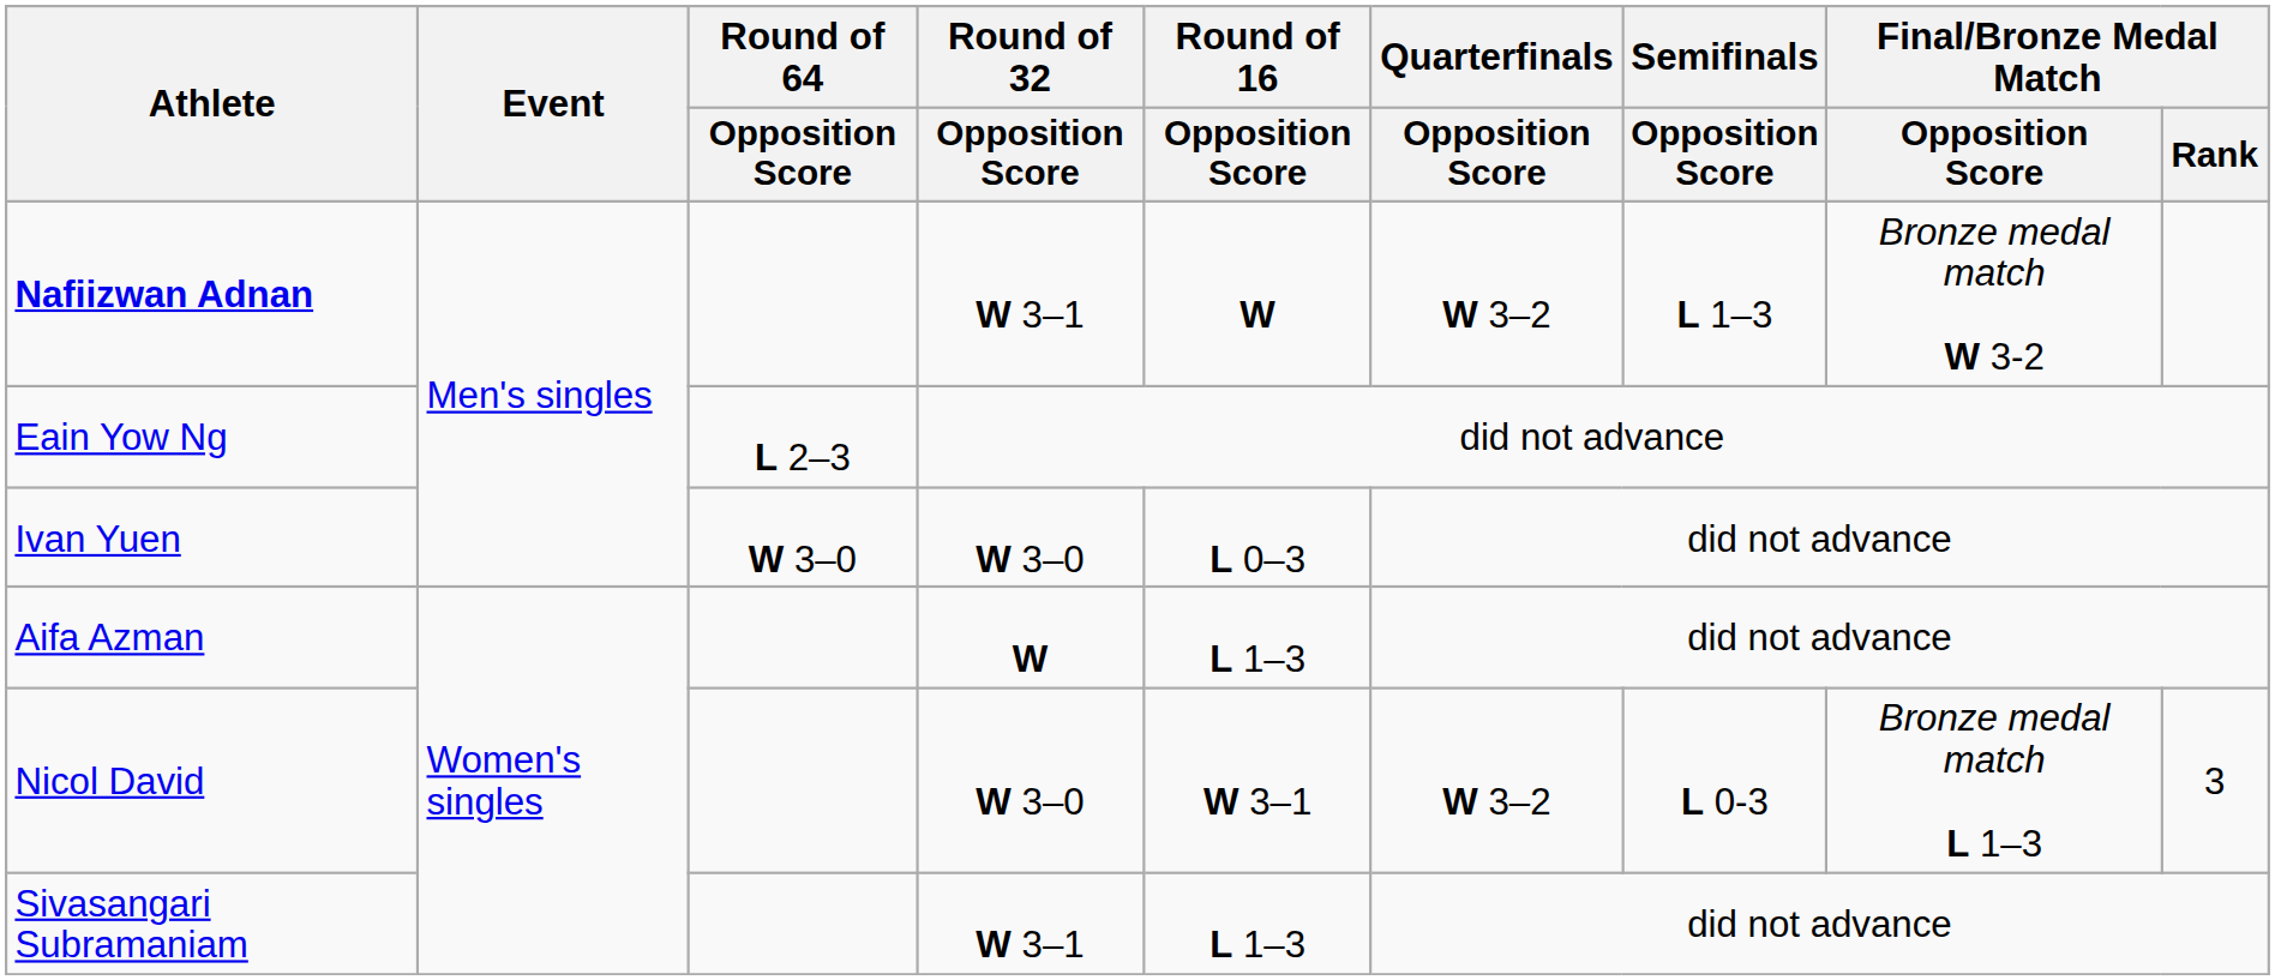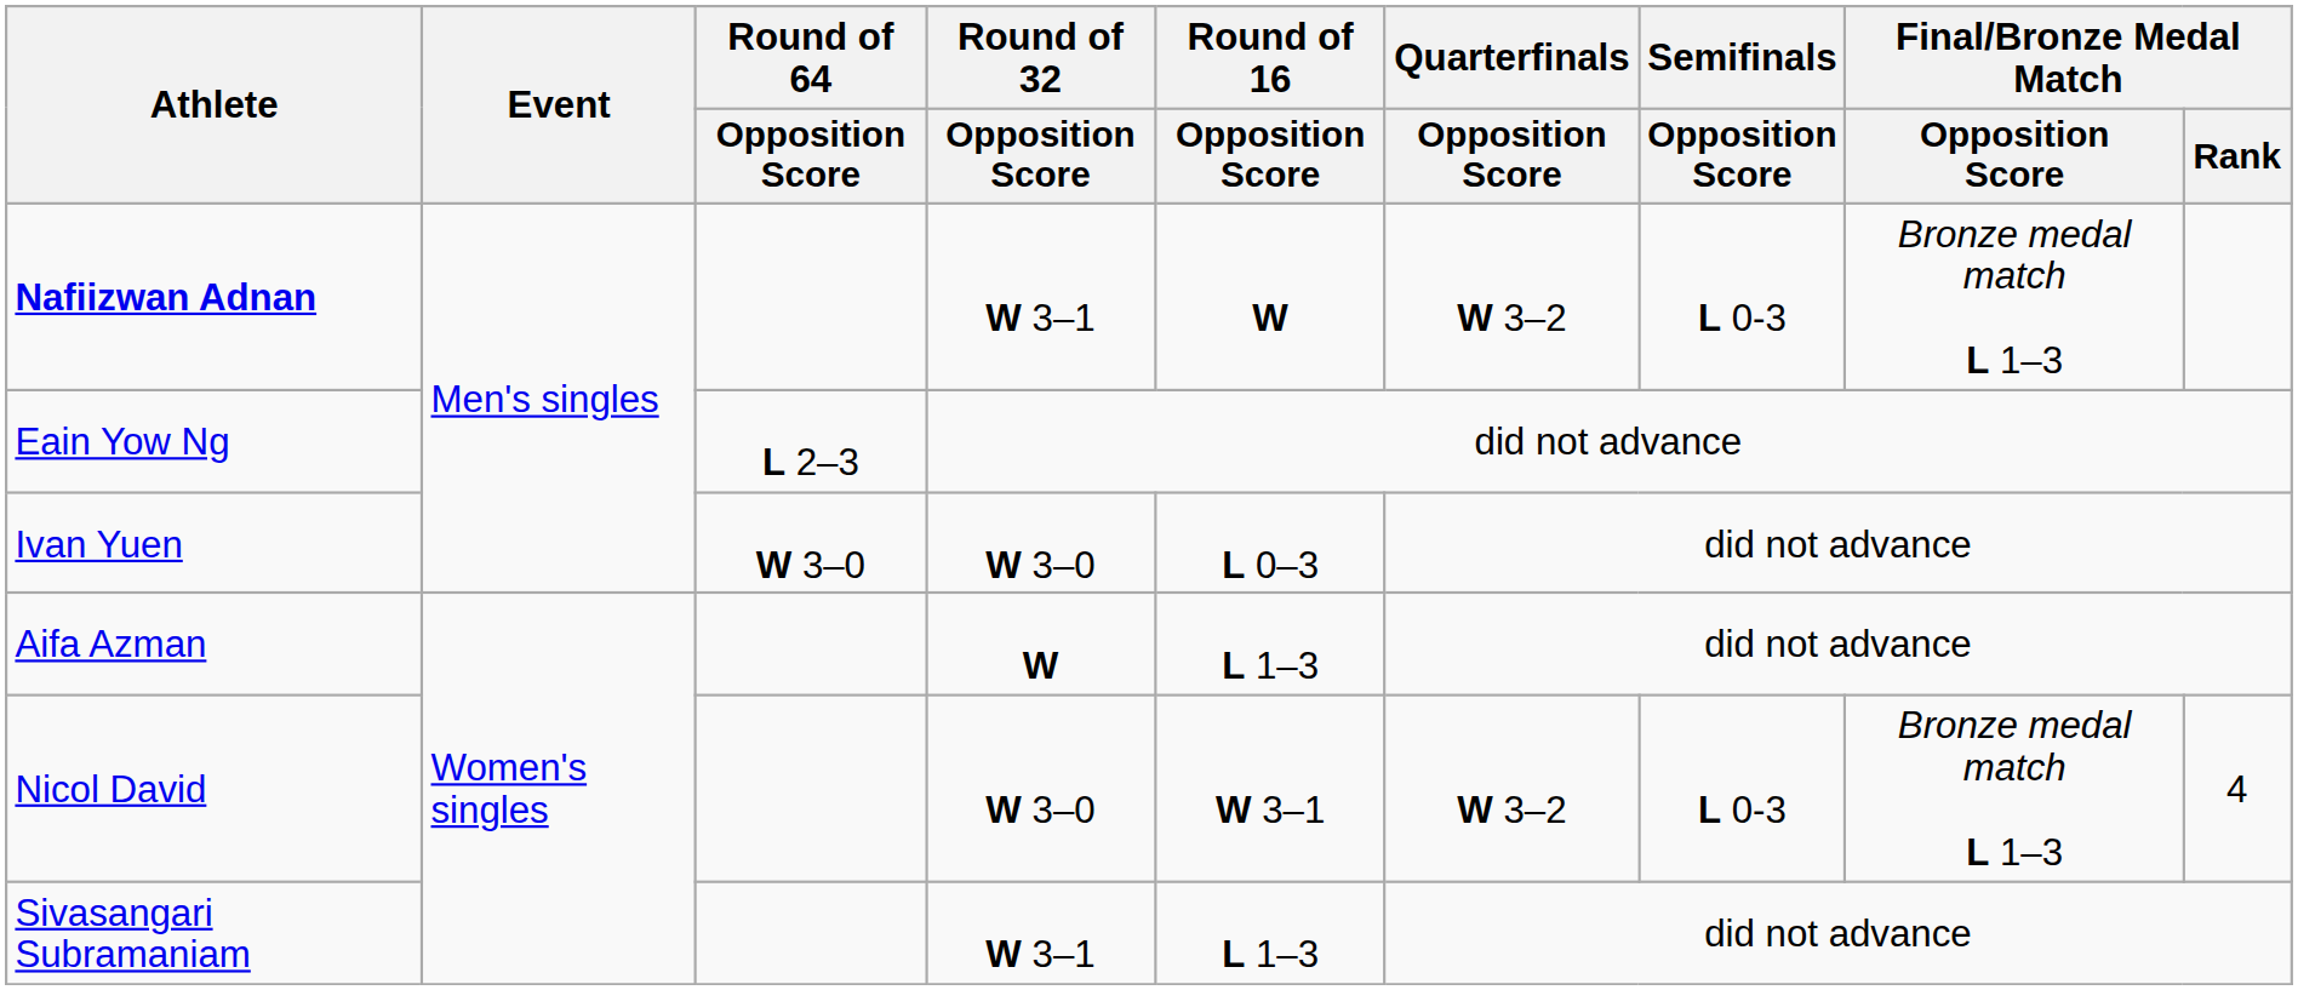 <table class=wikitable style="font-size:90%">
 <tr>
 <th rowspan=2>Athlete</th>
 <th rowspan=2>Event</th>
 <th>Round of 64</th>
 <th>Round of 32</th>
 <th>Round of 16</th>
 <th>Quarterfinals</th>
 <th>Semifinals</th>
 <th colspan=2>Final/Bronze Medal Match</th>
 </tr>
 <tr style="font-size:95%">
 <th>Opposition<br>Score</th>
 <th>Opposition<br>Score</th>
 <th>Opposition<br>Score</th>
 <th>Opposition<br>Score</th>
 <th>Opposition<br>Score</th>
 <th>Opposition<br>Score</th>
 <th>Rank</th>
 </tr>
 <tr align=center>
 <td align=left><strong><a href='#'>Nafiizwan Adnan</a></strong></td>
 <td align=left rowspan=3><a href='#'>Men's singles</a></td>
 <td></td>
 <td><br><strong>W</strong> 3–1</td>
 <td><br><strong>W</strong> </td>
 <td><br><strong>W</strong> 3–2</td>
-<td><br><strong>L</strong> 1–3</td>
-<td><em>Bronze medal match</em><br><br><strong>W</strong> 3-2</td>
+<td><br><strong>L</strong> 0-3</td>
+<td><em>Bronze medal match</em><br><br><strong>L</strong> 1–3</td>
 <td></td>
 </tr>
 <tr align=center>
 <td align=left><a href='#'>Eain Yow Ng</a></td>
 <td><br><strong>L</strong> 2–3</td>
 <td colspan="6">did not advance</td>
 </tr>
 <tr align=center>
 <td align=left><a href='#'>Ivan Yuen</a></td>
 <td><br><strong>W</strong> 3–0</td>
 <td><br><strong>W</strong> 3–0</td>
 <td><br><strong>L</strong> 0–3</td>
 <td colspan="4">did not advance</td>
 </tr>
 <tr align=center>
 <td align=left><a href='#'>Aifa Azman</a></td>
 <td align=left rowspan=3><a href='#'>Women's singles</a></td>
 <td></td>
 <td><br><strong>W</strong> </td>
 <td><br><strong>L</strong> 1–3</td>
 <td colspan="4">did not advance</td>
 </tr>
 <tr align=center>
 <td align=left><a href='#'>Nicol David</a></td>
 <td></td>
 <td><br><strong>W</strong> 3–0</td>
 <td><br><strong>W</strong> 3–1</td>
 <td><br><strong>W</strong> 3–2</td>
 <td><br><strong>L</strong> 0-3</td>
 <td><em>Bronze medal match</em><br><br><strong>L</strong> 1–3</td>
-<td>3</td>
+<td>4</td>
 </tr>
 <tr align=center>
 <td align=left><a href='#'>Sivasangari Subramaniam</a></td>
 <td></td>
 <td><br><strong>W</strong> 3–1</td>
 <td><br><strong>L</strong> 1–3</td>
 <td colspan="4">did not advance</td>
 </tr>
 </table>
